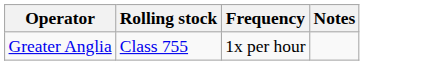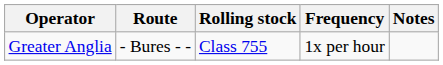 <table class="wikitable vatop">
 <tr>
 <th>Operator</th>
+<th>Route</th>
 <th>Rolling stock</th>
 <th>Frequency</th>
 <th>Notes</th>
 </tr>
 <tr>
 <td><a href='#'>Greater Anglia</a></td>
+<td> - Bures -  - </td>
 <td><a href='#'>Class 755</a></td>
 <td>1x per hour</td>
 <td></td>
 </tr>
 </table>
